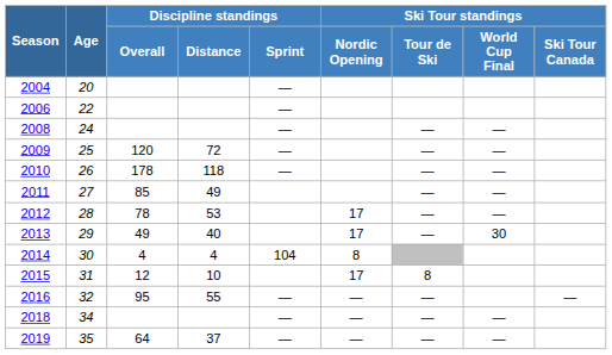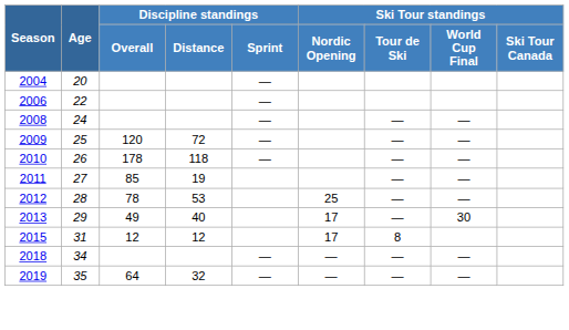 <table class="wikitable" style="font-size:95%; text-align:center; border:grey solid 1px; border-collapse:collapse; background:#ffffff;">
 <tr>
 <th style="background-color:#369; color:white; width:60px;" rowspan="2"> Season </th>
 <th style="background-color:#369; color:white; width:40px;" rowspan="2"> Age </th>
 <th style="background-color:#4180be; color:white;" colspan="3">Discipline standings</th>
 <th style="background-color:#4180be; color:white;" colspan="4">Ski Tour standings</th>
 </tr>
 <tr>
 <th style="background-color:#4180be; color:white; width:75px;">Overall</th>
 <th style="background-color:#4180be; color:white; width:75px;">Distance</th>
 <th style="background-color:#4180be; color:white; width:75px;">Sprint</th>
 <th style="background-color:#4180be; color:white; width:75px;">Nordic<br>Opening</th>
 <th style="background-color:#4180be; color:white; width:75px;">Tour de<br>Ski</th>
 <th style="background-color:#4180be; color:white; width:75px;">World Cup<br>Final</th>
 <th style="background-color:#4180be; color:white; width:75px;">Ski Tour<br>Canada</th>
 </tr>
 <tr>
 <td><a href='#'>2004</a></td>
 <td><em>20</em></td>
 <td></td>
 <td></td>
 <td>—</td>
 <td></td>
 <td></td>
 <td></td>
 <td></td>
 </tr>
 <tr>
 <td><a href='#'>2006</a></td>
 <td><em>22</em></td>
 <td></td>
 <td></td>
 <td>—</td>
 <td></td>
 <td></td>
 <td></td>
 <td></td>
 </tr>
 <tr>
 <td><a href='#'>2008</a></td>
 <td><em>24</em></td>
 <td></td>
 <td></td>
 <td>—</td>
 <td></td>
 <td>—</td>
 <td>—</td>
 <td></td>
 </tr>
 <tr>
 <td><a href='#'>2009</a></td>
 <td><em>25</em></td>
 <td>120</td>
 <td>72</td>
 <td>—</td>
 <td></td>
 <td>—</td>
 <td>—</td>
 <td></td>
 </tr>
 <tr>
 <td><a href='#'>2010</a></td>
 <td><em>26</em></td>
 <td>178</td>
 <td>118</td>
 <td>—</td>
 <td></td>
 <td>—</td>
 <td>—</td>
 <td></td>
 </tr>
 <tr>
 <td><a href='#'>2011</a></td>
 <td><em>27</em></td>
 <td>85</td>
-<td>49</td>
+<td>19</td>
 <td></td>
 <td></td>
 <td>—</td>
 <td>—</td>
 <td></td>
 </tr>
 <tr>
 <td><a href='#'>2012</a></td>
 <td><em>28</em></td>
 <td>78</td>
 <td>53</td>
 <td></td>
-<td>17</td>
+<td>25</td>
 <td>—</td>
 <td>—</td>
 <td></td>
 </tr>
 <tr>
 <td><a href='#'>2013</a></td>
 <td><em>29</em></td>
 <td>49</td>
 <td>40</td>
 <td></td>
 <td>17</td>
 <td>—</td>
 <td>30</td>
 <td></td>
 </tr>
 <tr>
-<td><a href='#'>2014</a></td>
-<td><em>30</em></td>
-<td>4</td>
-<td>4</td>
-<td>104</td>
-<td>8</td>
-<td style="background:silver;"></td>
-<td></td>
-<td></td>
-</tr>
-<tr>
 <td><a href='#'>2015</a></td>
 <td><em>31</em></td>
 <td>12</td>
-<td>10</td>
+<td>12</td>
 <td></td>
 <td>17</td>
 <td>8</td>
 <td></td>
 <td></td>
-</tr>
-<tr>
-<td><a href='#'>2016</a></td>
-<td><em>32</em></td>
-<td>95</td>
-<td>55</td>
-<td>—</td>
-<td>—</td>
-<td>—</td>
-<td></td>
-<td>—</td>
 </tr>
 <tr>
 <td><a href='#'>2018</a></td>
 <td><em>34</em></td>
 <td></td>
 <td></td>
 <td>—</td>
 <td>—</td>
 <td>—</td>
 <td>—</td>
 <td></td>
 </tr>
 <tr>
 <td><a href='#'>2019</a></td>
 <td><em>35</em></td>
 <td>64</td>
-<td>37</td>
+<td>32</td>
 <td>—</td>
 <td>—</td>
 <td>—</td>
 <td>—</td>
 <td></td>
 </tr>
 </table>
